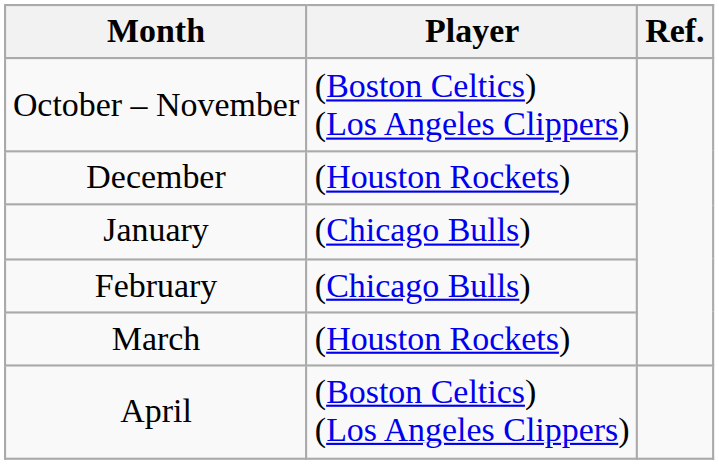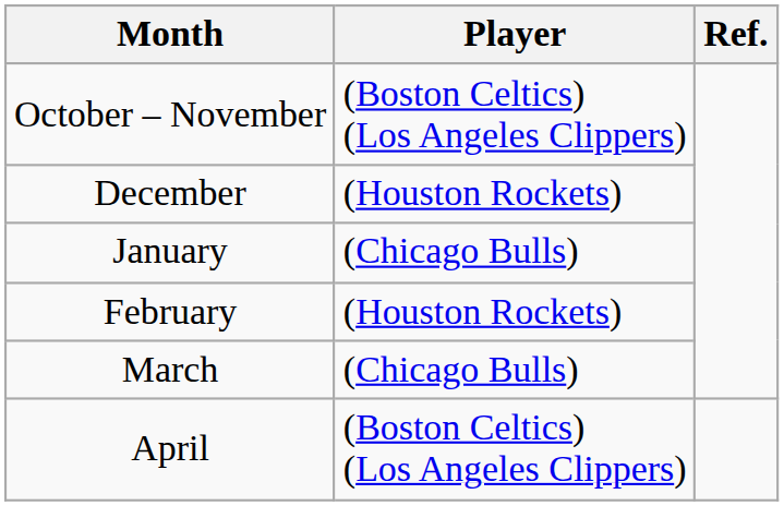 <table class="wikitable sortable">
 <tr>
 <th>Month</th>
 <th>Player</th>
 <th class=unsortable>Ref.</th>
 </tr>
 <tr>
 <td align=center>October – November</td>
 <td> (<a href='#'>Boston Celtics</a>)<br> (<a href='#'>Los Angeles Clippers</a>)</td>
 <td rowspan="5"></td>
 </tr>
 <tr>
 <td align=center>December</td>
 <td> (<a href='#'>Houston Rockets</a>)</td>
 </tr>
 <tr>
 <td align=center>January</td>
 <td> (<a href='#'>Chicago Bulls</a>)</td>
 </tr>
 <tr>
 <td align=center>February</td>
-<td> (<a href='#'>Chicago Bulls</a>)</td>
+<td> (<a href='#'>Houston Rockets</a>)</td>
 </tr>
 <tr>
 <td align=center>March</td>
-<td> (<a href='#'>Houston Rockets</a>)</td>
+<td> (<a href='#'>Chicago Bulls</a>)</td>
 </tr>
 <tr>
 <td align=center>April</td>
 <td> (<a href='#'>Boston Celtics</a>)<br> (<a href='#'>Los Angeles Clippers</a>)</td>
 <td></td>
 </tr>
 </table>
